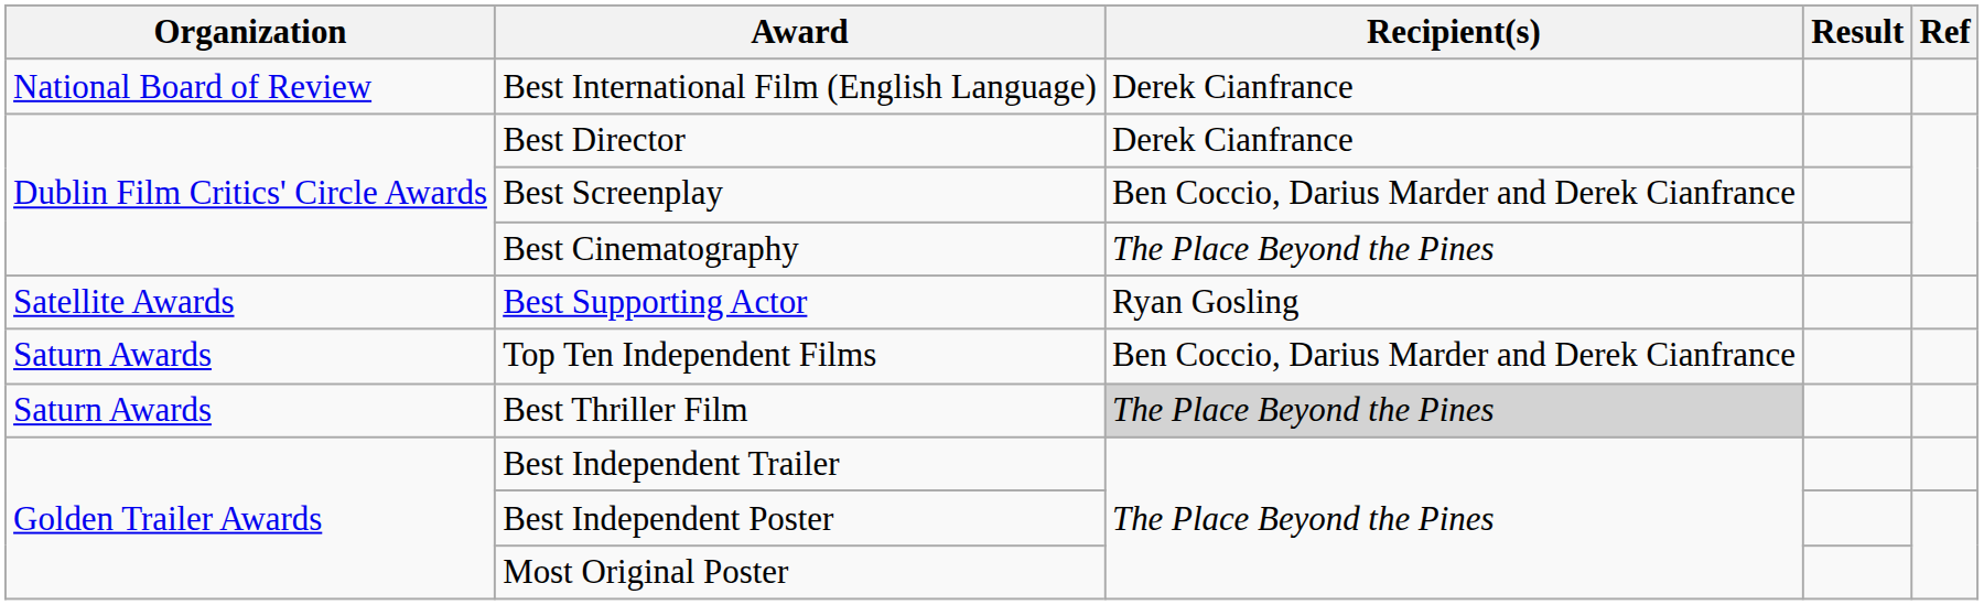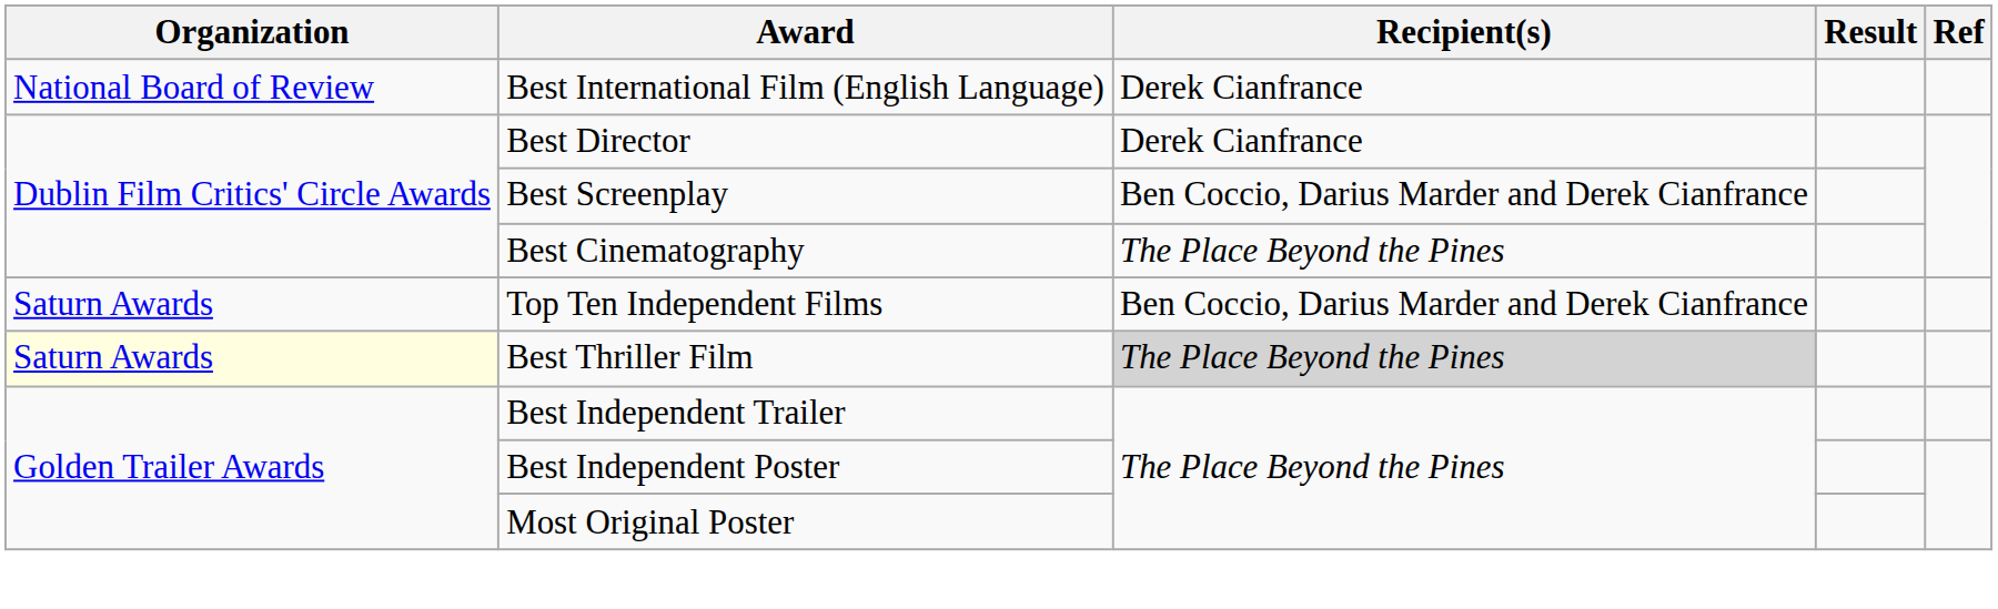 <table class="sortable wikitable plainrowheaders awards-table" style="table-layout: fixed; margin-right: 0; ">
 <tr>
 <th scope="col">Organization</th>
 <th scope="col">Award</th>
 <th scope="col">Recipient(s)</th>
 <th scope="col">Result</th>
 <th scope="col" class="unsortable">Ref</th>
 </tr>
 <tr>
 <td><a href='#'>National Board of Review</a></td>
 <td>Best International Film (English Language)</td>
 <td>Derek Cianfrance</td>
 <td></td>
 <td></td>
 </tr>
 <tr>
 <td rowspan="3"><a href='#'>Dublin Film Critics' Circle Awards</a></td>
 <td>Best Director</td>
 <td>Derek Cianfrance</td>
 <td></td>
 <td rowspan="3"></td>
 </tr>
 <tr>
 <td>Best Screenplay</td>
 <td>Ben Coccio, Darius Marder and Derek Cianfrance</td>
 <td></td>
 </tr>
 <tr>
 <td>Best Cinematography</td>
 <td><em>The Place Beyond the Pines</em></td>
 <td></td>
 </tr>
 <tr>
-<td><a href='#'>Satellite Awards</a></td>
-<td><a href='#'>Best Supporting Actor</a></td>
-<td>Ryan Gosling</td>
-<td></td>
-<td></td>
-</tr>
-<tr>
 <td><a href='#'>Saturn Awards</a></td>
 <td>Top Ten Independent Films</td>
 <td>Ben Coccio, Darius Marder and Derek Cianfrance</td>
 <td></td>
 <td></td>
 </tr>
 <tr>
-<td><a href='#'>Saturn Awards</a></td>
+<td style="background: lightyellow;"><a href='#'>Saturn Awards</a></td>
 <td>Best Thriller Film</td>
 <td style="background: lightgrey;"><em>The Place Beyond the Pines</em></td>
 <td></td>
 <td></td>
 </tr>
 <tr>
 <td rowspan="3"><a href='#'>Golden Trailer Awards</a></td>
 <td>Best Independent Trailer</td>
 <td rowspan="3"><em>The Place Beyond the Pines</em></td>
 <td></td>
 <td></td>
 </tr>
 <tr>
 <td>Best Independent Poster</td>
 <td></td>
 <td rowspan="2"></td>
 </tr>
 <tr>
 <td>Most Original Poster</td>
 <td></td>
 </tr>
 </table>
